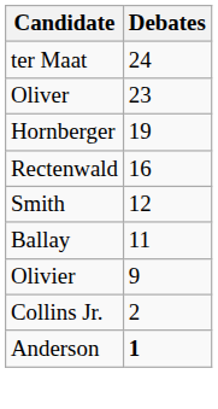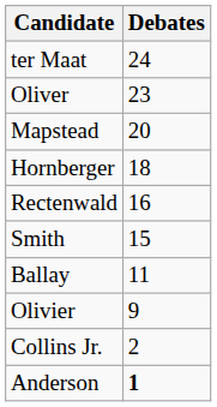 <table class="wikitable sortable">
 <tr>
 <th>Candidate</th>
 <th>Debates</th>
 </tr>
 <tr>
 <td>ter Maat</td>
 <td>24</td>
 </tr>
 <tr>
 <td>Oliver</td>
 <td>23</td>
 </tr>
 <tr>
+<td>Mapstead</td>
+<td>20</td>
+</tr>
+<tr>
 <td>Hornberger</td>
-<td>19</td>
+<td>18</td>
 </tr>
 <tr>
 <td>Rectenwald</td>
 <td>16</td>
 </tr>
 <tr>
 <td>Smith</td>
-<td>12</td>
+<td>15</td>
 </tr>
 <tr>
 <td>Ballay</td>
 <td>11</td>
 </tr>
 <tr>
 <td>Olivier</td>
 <td>9</td>
 </tr>
 <tr>
 <td>Collins Jr.</td>
 <td>2</td>
 </tr>
 <tr>
 <td>Anderson</td>
 <td><strong>1</strong></td>
 </tr>
 </table>
